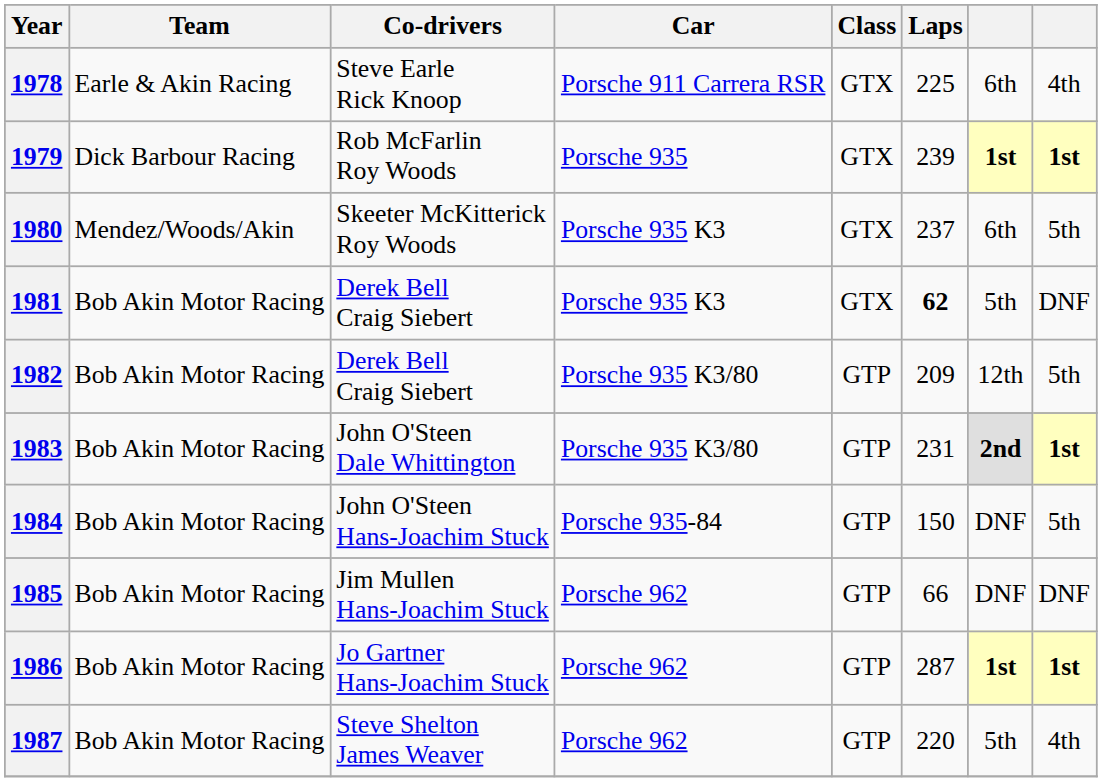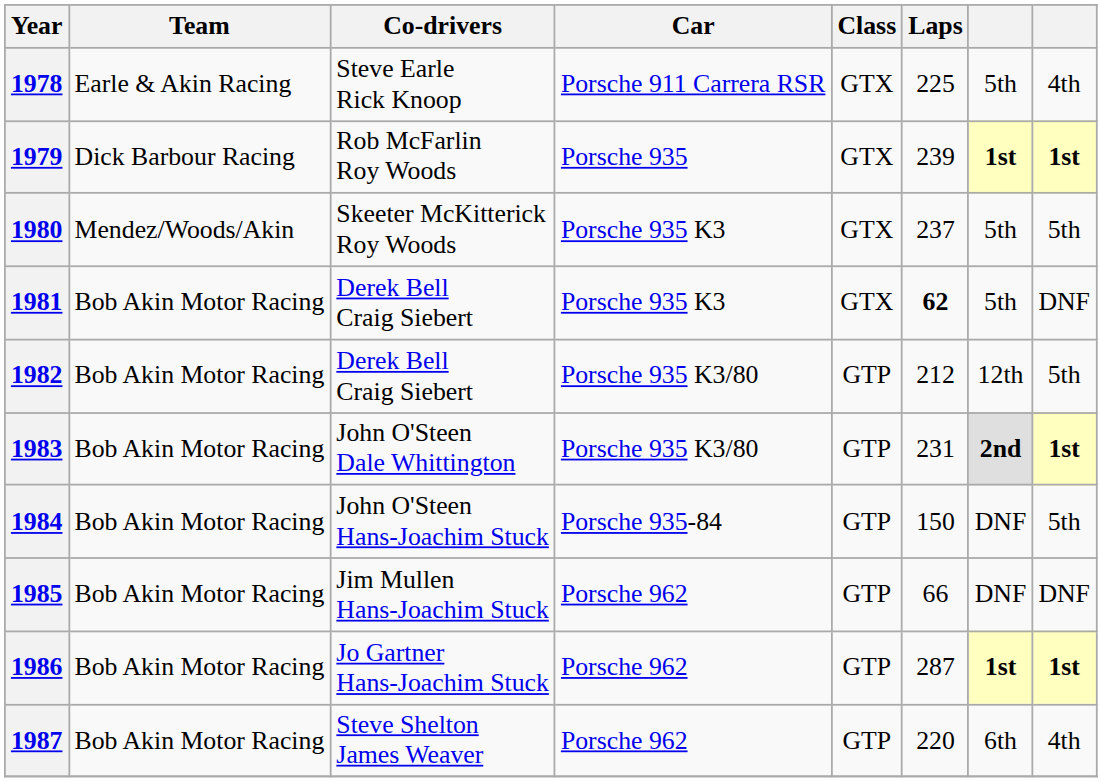 <table class="wikitable" style="text-align:center; font-size:90%">
 <tr>
 <th>Year</th>
 <th>Team</th>
 <th>Co-drivers</th>
 <th>Car</th>
 <th>Class</th>
 <th>Laps</th>
 <th></th>
 <th></th>
 </tr>
 <tr>
 <th><a href='#'>1978</a></th>
 <td align="left"> Earle & Akin Racing</td>
 <td align="left"> Steve Earle<br> Rick Knoop</td>
 <td align="left"><a href='#'>Porsche 911 Carrera RSR</a></td>
 <td>GTX</td>
 <td>225</td>
-<td>6th</td>
+<td>5th</td>
 <td>4th</td>
 </tr>
 <tr>
 <th><a href='#'>1979</a></th>
 <td align="left"> Dick Barbour Racing</td>
 <td align="left"> Rob McFarlin<br> Roy Woods</td>
 <td align="left"><a href='#'>Porsche 935</a></td>
 <td>GTX</td>
 <td>239</td>
 <td style="background:#FFFFBF;"><strong>1st</strong></td>
 <td style="background:#FFFFBF;"><strong>1st</strong></td>
 </tr>
 <tr>
 <th><a href='#'>1980</a></th>
 <td align="left"> Mendez/Woods/Akin</td>
 <td align="left"> Skeeter McKitterick<br> Roy Woods</td>
 <td align="left"><a href='#'>Porsche 935</a> K3</td>
 <td>GTX</td>
 <td>237</td>
-<td>6th</td>
+<td>5th</td>
 <td>5th</td>
 </tr>
 <tr>
 <th><a href='#'>1981</a></th>
 <td align="left"> Bob Akin Motor Racing</td>
 <td align="left"> <a href='#'>Derek Bell</a><br> Craig Siebert</td>
 <td align="left"><a href='#'>Porsche 935</a> K3</td>
 <td>GTX</td>
 <td><strong>62</strong></td>
 <td>5th</td>
 <td>DNF</td>
 </tr>
 <tr>
 <th><a href='#'>1982</a></th>
 <td align="left"> Bob Akin Motor Racing</td>
 <td align="left"> <a href='#'>Derek Bell</a><br> Craig Siebert</td>
 <td align="left"><a href='#'>Porsche 935</a> K3/80</td>
 <td>GTP</td>
-<td>209</td>
+<td>212</td>
 <td>12th</td>
 <td>5th</td>
 </tr>
 <tr>
 <th><a href='#'>1983</a></th>
 <td align="left"> Bob Akin Motor Racing</td>
 <td align="left"> John O'Steen<br> <a href='#'>Dale Whittington</a></td>
 <td align="left"><a href='#'>Porsche 935</a> K3/80</td>
 <td>GTP</td>
 <td>231</td>
 <td style="background:#DFDFDF;"><strong>2nd</strong></td>
 <td style="background:#FFFFBF;"><strong>1st</strong></td>
 </tr>
 <tr>
 <th><a href='#'>1984</a></th>
 <td align="left"> Bob Akin Motor Racing</td>
 <td align="left"> John O'Steen<br> <a href='#'>Hans-Joachim Stuck</a></td>
 <td align="left"><a href='#'>Porsche 935</a>-84</td>
 <td>GTP</td>
 <td>150</td>
 <td>DNF</td>
 <td>5th</td>
 </tr>
 <tr>
 <th><a href='#'>1985</a></th>
 <td align="left"> Bob Akin Motor Racing</td>
 <td align="left"> Jim Mullen<br> <a href='#'>Hans-Joachim Stuck</a></td>
 <td align="left"><a href='#'>Porsche 962</a></td>
 <td>GTP</td>
 <td>66</td>
 <td>DNF</td>
 <td>DNF</td>
 </tr>
 <tr>
 <th><a href='#'>1986</a></th>
 <td align="left"> Bob Akin Motor Racing</td>
 <td align="left"> <a href='#'>Jo Gartner</a><br> <a href='#'>Hans-Joachim Stuck</a></td>
 <td align="left"><a href='#'>Porsche 962</a></td>
 <td>GTP</td>
 <td>287</td>
 <td style="background:#FFFFBF;"><strong>1st</strong></td>
 <td style="background:#FFFFBF;"><strong>1st</strong></td>
 </tr>
 <tr>
 <th><a href='#'>1987</a></th>
 <td align="left"> Bob Akin Motor Racing</td>
 <td align="left"> <a href='#'>Steve Shelton</a><br> <a href='#'>James Weaver</a></td>
 <td align="left"><a href='#'>Porsche 962</a></td>
 <td>GTP</td>
 <td>220</td>
-<td>5th</td>
+<td>6th</td>
 <td>4th</td>
 </tr>
 <tr>
 </tr>
 </table>
